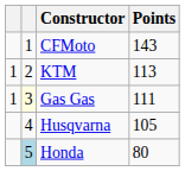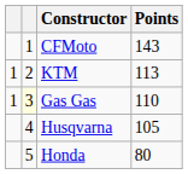 <table class="wikitable" style="font-size: 95%;">
 <tr>
 <th></th>
 <th></th>
 <th>Constructor</th>
 <th>Points</th>
 </tr>
 <tr>
 <td></td>
 <td align=center>1</td>
 <td> <a href='#'>CFMoto</a></td>
 <td align=left>143</td>
 </tr>
 <tr>
 <td> 1</td>
 <td align=center>2</td>
 <td> <a href='#'>KTM</a></td>
 <td align=left>113</td>
 </tr>
 <tr>
 <td> 1</td>
 <td align=center style="background: lightyellow;">3</td>
 <td> <a href='#'>Gas Gas</a></td>
-<td align=left>111</td>
+<td align=left>110</td>
 </tr>
 <tr>
 <td></td>
 <td align=center>4</td>
 <td> <a href='#'>Husqvarna</a></td>
 <td align=left>105</td>
 </tr>
 <tr>
 <td></td>
-<td align=center style="background: lightblue;">5</td>
+<td align=center>5</td>
 <td> <a href='#'>Honda</a></td>
 <td align=left>80</td>
 </tr>
 </table>
